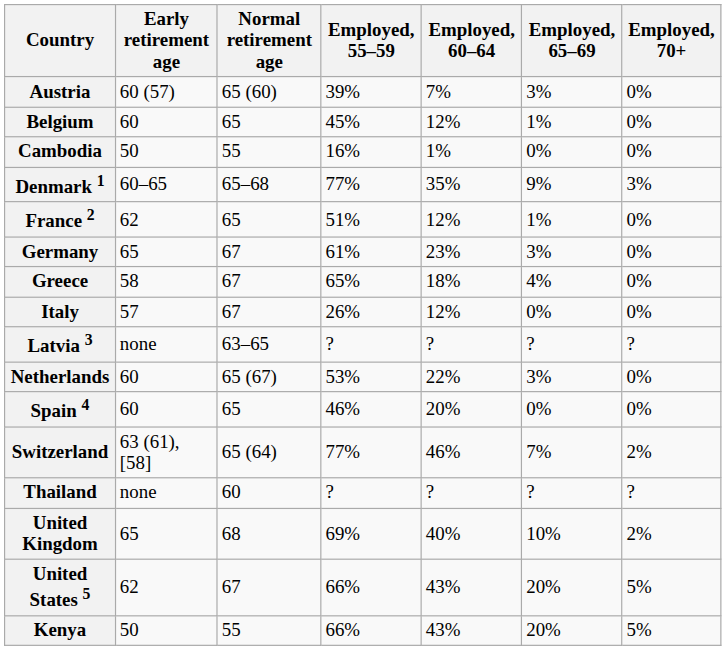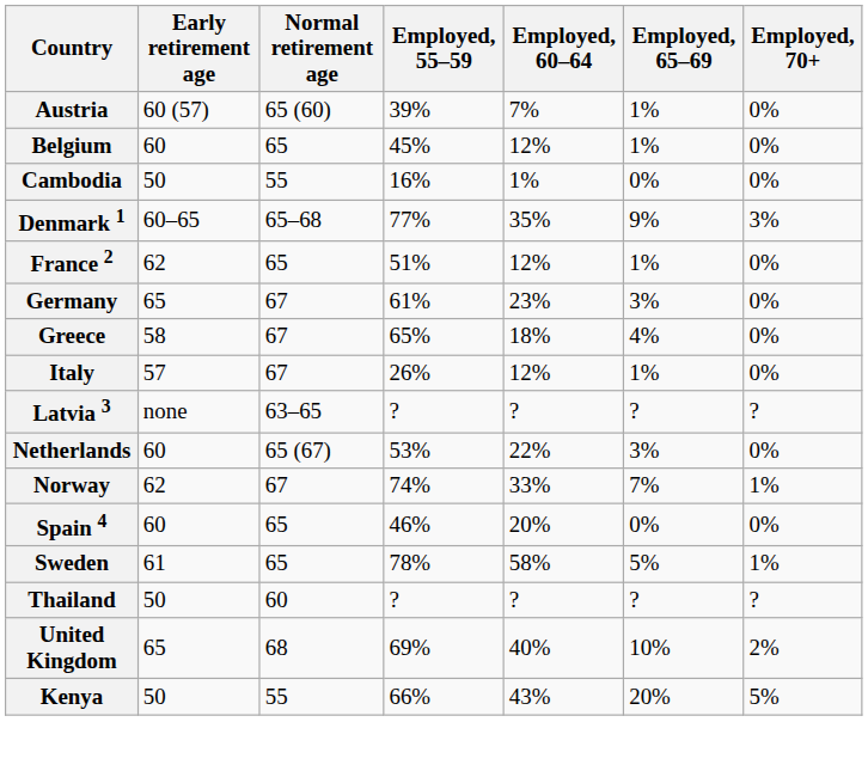 <table class="wikitable sortable">
 <tr>
 <th>Country</th>
 <th>Early retirement age</th>
 <th>Normal retirement age</th>
 <th>Employed, 55–59</th>
 <th>Employed, 60–64</th>
 <th>Employed, 65–69</th>
 <th>Employed, 70+</th>
 </tr>
 <tr>
 <th>Austria</th>
 <td>60 (57)</td>
 <td>65 (60)</td>
 <td>39%</td>
 <td>7%</td>
-<td>3%</td>
+<td>1%</td>
 <td>0%</td>
 </tr>
 <tr>
 <th>Belgium</th>
 <td>60</td>
 <td>65</td>
 <td>45%</td>
 <td>12%</td>
 <td>1%</td>
 <td>0%</td>
 </tr>
 <tr>
 <th>Cambodia</th>
 <td>50</td>
 <td>55</td>
 <td>16%</td>
 <td>1%</td>
 <td>0%</td>
 <td>0%</td>
 </tr>
 <tr>
 <th>Denmark <sup>1</sup></th>
 <td>60–65</td>
 <td>65–68</td>
 <td>77%</td>
 <td>35%</td>
 <td>9%</td>
 <td>3%</td>
 </tr>
 <tr>
 <th>France <sup>2</sup></th>
 <td>62</td>
 <td>65</td>
 <td>51%</td>
 <td>12%</td>
 <td>1%</td>
 <td>0%</td>
 </tr>
 <tr>
 <th>Germany</th>
 <td>65</td>
 <td>67</td>
 <td>61%</td>
 <td>23%</td>
 <td>3%</td>
 <td>0%</td>
 </tr>
 <tr>
 <th>Greece</th>
 <td>58</td>
 <td>67</td>
 <td>65%</td>
 <td>18%</td>
 <td>4%</td>
 <td>0%</td>
 </tr>
 <tr>
 <th>Italy</th>
 <td>57</td>
 <td>67</td>
 <td>26%</td>
 <td>12%</td>
-<td>0%</td>
+<td>1%</td>
 <td>0%</td>
 </tr>
 <tr>
 <th>Latvia <sup>3</sup></th>
 <td>none</td>
 <td>63–65</td>
 <td>?</td>
 <td>?</td>
 <td>?</td>
 <td>?</td>
 </tr>
 <tr>
 <th>Netherlands</th>
 <td>60</td>
 <td>65 (67)</td>
 <td>53%</td>
 <td>22%</td>
 <td>3%</td>
 <td>0%</td>
 </tr>
 <tr>
+<th>Norway</th>
+<td>62</td>
+<td>67</td>
+<td>74%</td>
+<td>33%</td>
+<td>7%</td>
+<td>1%</td>
+</tr>
+<tr>
 <th>Spain <sup>4</sup></th>
 <td>60</td>
 <td>65</td>
 <td>46%</td>
 <td>20%</td>
 <td>0%</td>
 <td>0%</td>
 </tr>
 <tr>
-<th>Switzerland</th>
-<td>63 (61), [58]</td>
-<td>65 (64)</td>
-<td>77%</td>
-<td>46%</td>
-<td>7%</td>
-<td>2%</td>
+<th>Sweden</th>
+<td>61</td>
+<td>65</td>
+<td>78%</td>
+<td>58%</td>
+<td>5%</td>
+<td>1%</td>
 </tr>
 <tr>
 <th>Thailand</th>
-<td>none</td>
+<td>50</td>
 <td>60</td>
 <td>?</td>
 <td>?</td>
 <td>?</td>
 <td>?</td>
 </tr>
 <tr>
 <th>United Kingdom</th>
 <td>65</td>
 <td>68</td>
 <td>69%</td>
 <td>40%</td>
 <td>10%</td>
 <td>2%</td>
 </tr>
 <tr>
-<th>United States <sup>5</sup></th>
-<td>62</td>
-<td>67</td>
-<td>66%</td>
-<td>43%</td>
-<td>20%</td>
-<td>5%</td>
-</tr>
-<tr>
 <th>Kenya</th>
 <td>50</td>
 <td>55</td>
 <td>66%</td>
 <td>43%</td>
 <td>20%</td>
 <td>5%</td>
 </tr>
 </table>
